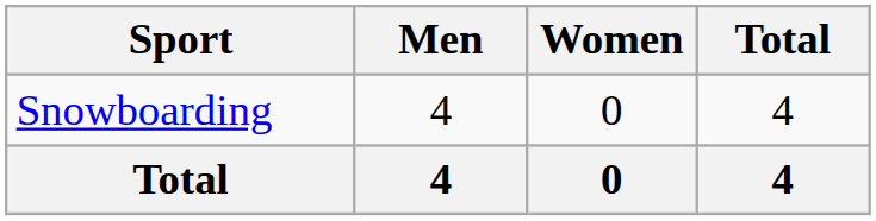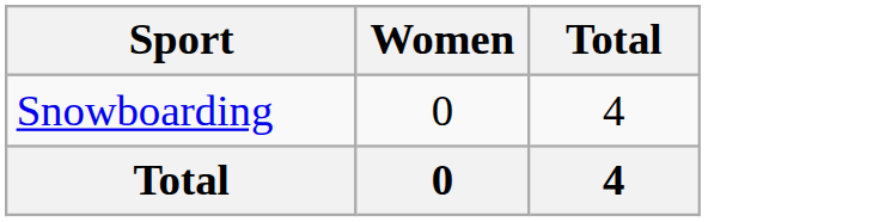 <table class="wikitable sortable" style="text-align:center;">
 <tr>
 <th width=120>Sport</th>
-<th width=55>Men</th>
 <th width=55>Women</th>
 <th width=55>Total</th>
 </tr>
 <tr>
 <td align=left><a href='#'>Snowboarding</a></td>
-<td>4</td>
 <td>0</td>
 <td>4</td>
 </tr>
 <tr>
 <th>Total</th>
-<th>4</th>
 <th>0</th>
 <th>4</th>
 </tr>
 </table>
